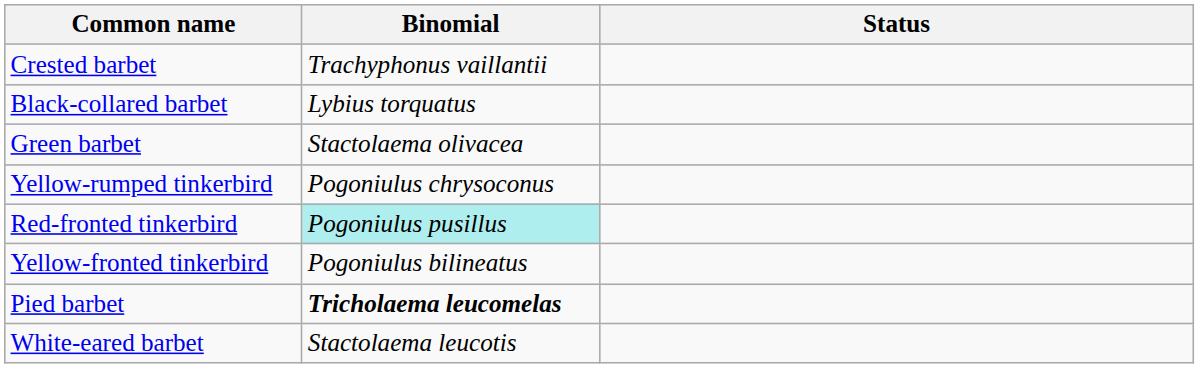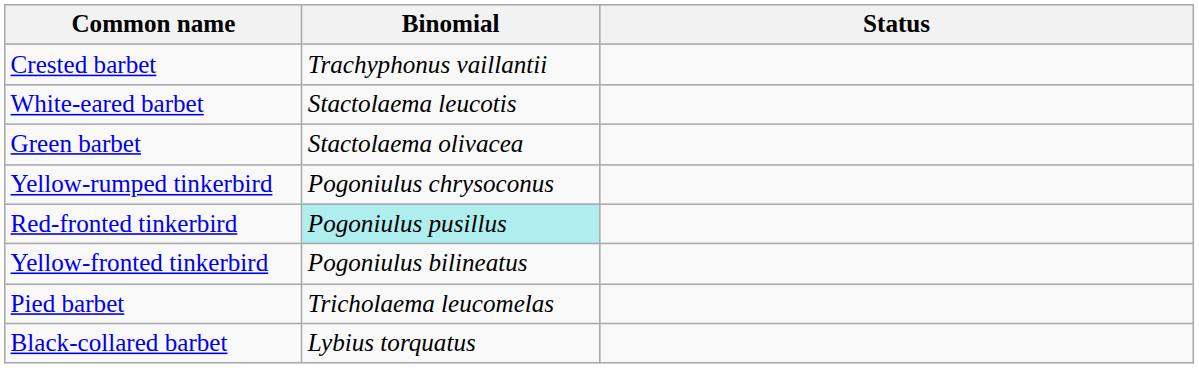 <table width=60% class="wikitable">
 <tr>
 <th width=25%>Common name</th>
 <th width=25%>Binomial</th>
 <th width=50%>Status</th>
 </tr>
 <tr>
 <td><a href='#'>Crested barbet</a></td>
 <td><em>Trachyphonus vaillantii</em></td>
 <td></td>
 </tr>
 <tr>
-<td><a href='#'>Black-collared barbet</a></td>
-<td><em>Lybius torquatus</em></td>
+<td><a href='#'>White-eared barbet</a></td>
+<td><em>Stactolaema leucotis</em></td>
 <td></td>
 </tr>
 <tr>
 <td><a href='#'>Green barbet</a></td>
 <td><em>Stactolaema olivacea</em></td>
 <td></td>
 </tr>
 <tr>
 <td><a href='#'>Yellow-rumped tinkerbird</a></td>
 <td><em>Pogoniulus chrysoconus</em></td>
 <td></td>
 </tr>
 <tr>
 <td><a href='#'>Red-fronted tinkerbird</a></td>
 <td style="background: paleturquoise;"><em>Pogoniulus pusillus</em></td>
 <td></td>
 </tr>
 <tr>
 <td><a href='#'>Yellow-fronted tinkerbird</a></td>
 <td><em>Pogoniulus bilineatus</em></td>
 <td></td>
 </tr>
 <tr>
 <td><a href='#'>Pied barbet</a></td>
-<td><strong><em>Tricholaema leucomelas</em></strong></td>
+<td><em>Tricholaema leucomelas</em></td>
 <td></td>
 </tr>
 <tr>
-<td><a href='#'>White-eared barbet</a></td>
-<td><em>Stactolaema leucotis</em></td>
+<td><a href='#'>Black-collared barbet</a></td>
+<td><em>Lybius torquatus</em></td>
 <td></td>
 </tr>
 </table>
